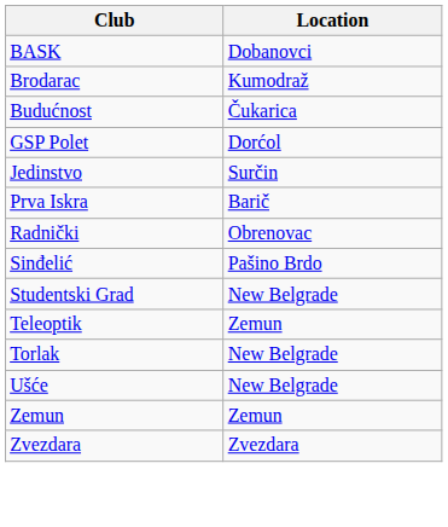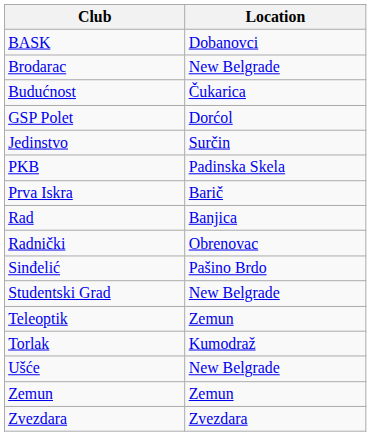 <table class="wikitable sortable">
 <tr>
 <th width=175>Club</th>
 <th width=175>Location</th>
 </tr>
 <tr>
 <td><a href='#'>BASK</a></td>
 <td><a href='#'>Dobanovci</a></td>
 </tr>
 <tr>
 <td><a href='#'>Brodarac</a></td>
-<td><a href='#'>Kumodraž</a></td>
+<td><a href='#'>New Belgrade</a></td>
 </tr>
 <tr>
 <td><a href='#'>Budućnost</a></td>
 <td><a href='#'>Čukarica</a></td>
 </tr>
 <tr>
 <td><a href='#'>GSP Polet</a></td>
 <td><a href='#'>Dorćol</a></td>
 </tr>
 <tr>
 <td><a href='#'>Jedinstvo</a></td>
 <td><a href='#'>Surčin</a></td>
 </tr>
 <tr>
+<td><a href='#'>PKB</a></td>
+<td><a href='#'>Padinska Skela</a></td>
+</tr>
+<tr>
 <td><a href='#'>Prva Iskra</a></td>
 <td><a href='#'>Barič</a></td>
+</tr>
+<tr>
+<td><a href='#'>Rad</a></td>
+<td><a href='#'>Banjica</a></td>
 </tr>
 <tr>
 <td><a href='#'>Radnički</a></td>
 <td><a href='#'>Obrenovac</a></td>
 </tr>
 <tr>
 <td><a href='#'>Sinđelić</a></td>
 <td><a href='#'>Pašino Brdo</a></td>
 </tr>
 <tr>
 <td><a href='#'>Studentski Grad</a></td>
 <td><a href='#'>New Belgrade</a></td>
 </tr>
 <tr>
 <td><a href='#'>Teleoptik</a></td>
 <td><a href='#'>Zemun</a></td>
 </tr>
 <tr>
 <td><a href='#'>Torlak</a></td>
-<td><a href='#'>New Belgrade</a></td>
+<td><a href='#'>Kumodraž</a></td>
 </tr>
 <tr>
 <td><a href='#'>Ušće</a></td>
 <td><a href='#'>New Belgrade</a></td>
 </tr>
 <tr>
 <td><a href='#'>Zemun</a></td>
 <td><a href='#'>Zemun</a></td>
 </tr>
 <tr>
 <td><a href='#'>Zvezdara</a></td>
 <td><a href='#'>Zvezdara</a></td>
 </tr>
 </table>
